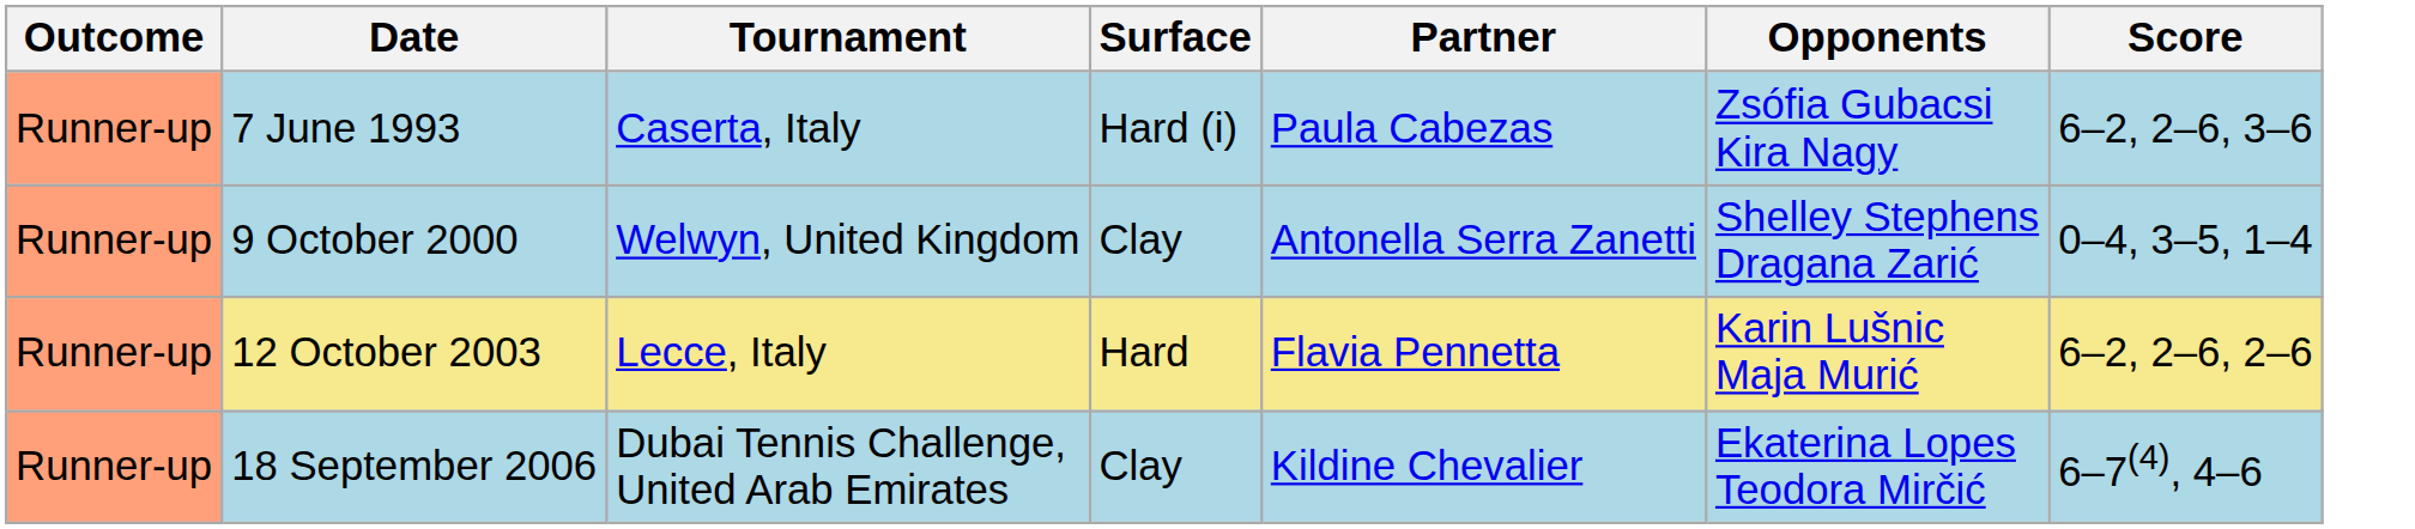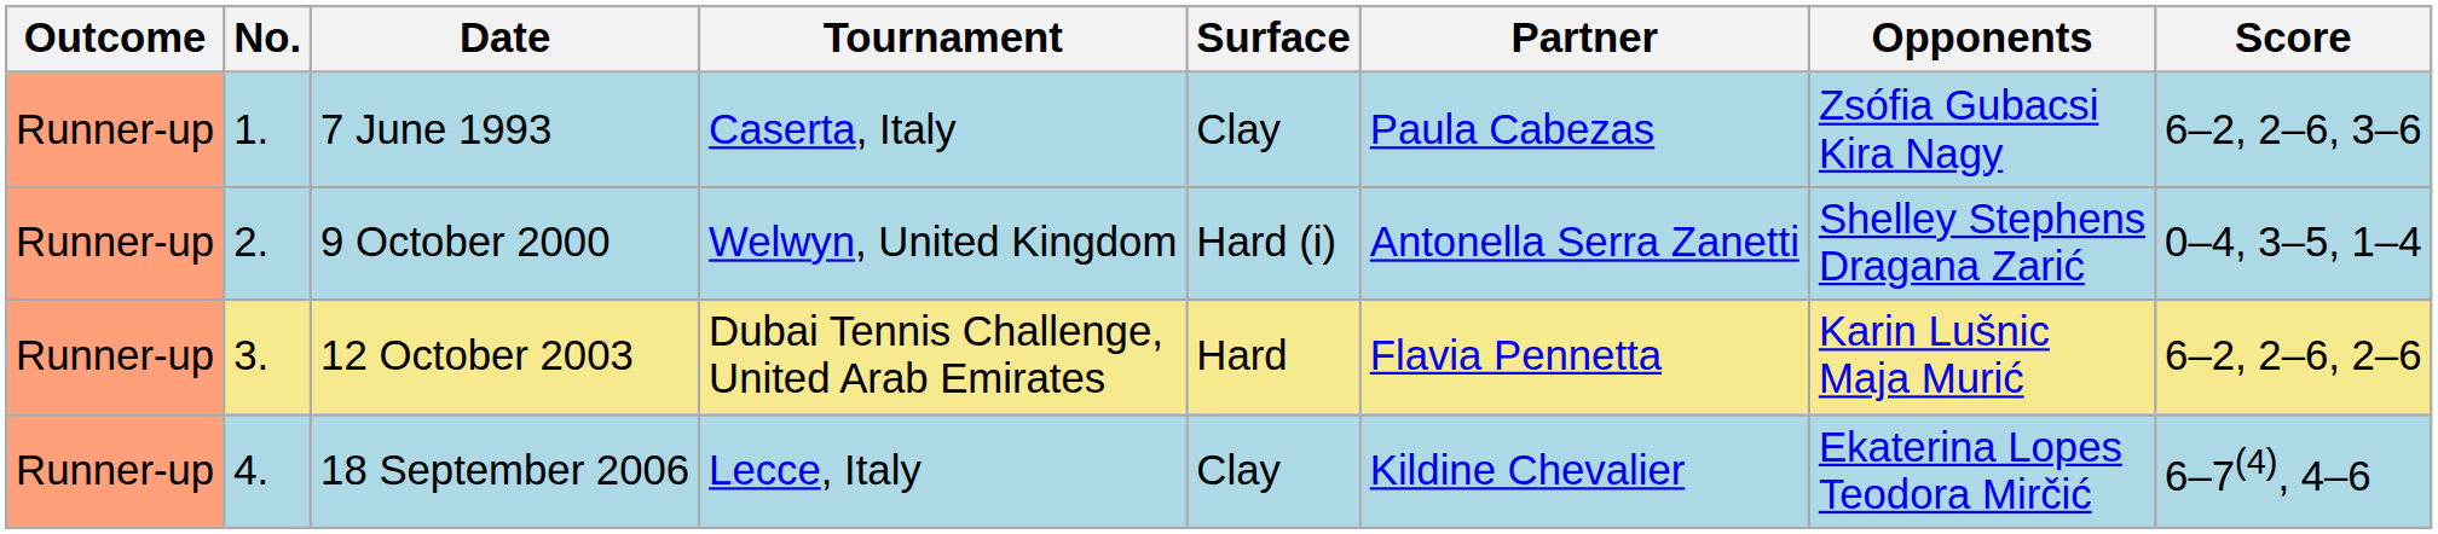 <table class="sortable wikitable">
 <tr>
 <th>Outcome</th>
+<th>No.</th>
 <th>Date</th>
 <th>Tournament</th>
 <th>Surface</th>
 <th>Partner</th>
 <th>Opponents</th>
 <th class="unsortable">Score</th>
 </tr>
 <tr style="background:lightblue;">
 <td style="background:#ffa07a;">Runner-up</td>
+<td>1.</td>
 <td>7 June 1993</td>
 <td><a href='#'>Caserta</a>, Italy</td>
-<td>Hard (i)</td>
+<td>Clay</td>
 <td> <a href='#'>Paula Cabezas</a></td>
 <td> <a href='#'>Zsófia Gubacsi</a> <br>  <a href='#'>Kira Nagy</a></td>
 <td>6–2, 2–6, 3–6</td>
 </tr>
 <tr style="background:lightblue;">
 <td style="background:#ffa07a;">Runner-up</td>
+<td>2.</td>
 <td>9 October 2000</td>
 <td><a href='#'>Welwyn</a>, United Kingdom</td>
-<td>Clay</td>
+<td>Hard (i)</td>
 <td> <a href='#'>Antonella Serra Zanetti</a></td>
 <td> <a href='#'>Shelley Stephens</a> <br>  <a href='#'>Dragana Zarić</a></td>
 <td>0–4, 3–5, 1–4</td>
 </tr>
 <tr style="background:#f7e98e;">
 <td style="background:#ffa07a;">Runner-up</td>
+<td>3.</td>
 <td>12 October 2003</td>
-<td><a href='#'>Lecce</a>, Italy</td>
+<td>Dubai Tennis Challenge, <br>United Arab Emirates</td>
 <td>Hard</td>
 <td> <a href='#'>Flavia Pennetta</a></td>
 <td> <a href='#'>Karin Lušnic</a> <br>  <a href='#'>Maja Murić</a></td>
 <td>6–2, 2–6, 2–6</td>
 </tr>
 <tr style="background:lightblue;">
 <td bgcolor="FFA07A">Runner-up</td>
+<td>4.</td>
 <td>18 September 2006</td>
-<td>Dubai Tennis Challenge, <br>United Arab Emirates</td>
+<td><a href='#'>Lecce</a>, Italy</td>
 <td>Clay</td>
 <td> <a href='#'>Kildine Chevalier</a></td>
 <td> <a href='#'>Ekaterina Lopes</a> <br>  <a href='#'>Teodora Mirčić</a></td>
 <td>6–7<sup>(4)</sup>, 4–6</td>
 </tr>
 </table>
